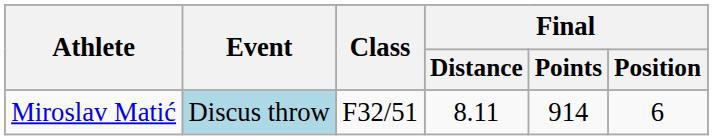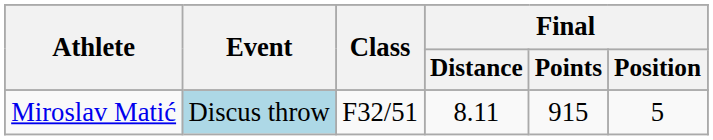 <table class=wikitable style="font-size:90%">
 <tr>
 <th rowspan="2">Athlete</th>
 <th rowspan="2">Event</th>
 <th rowspan="2">Class</th>
 <th colspan="3">Final</th>
 </tr>
 <tr style="font-size:95%">
 <th>Distance</th>
 <th>Points</th>
 <th>Position</th>
 </tr>
 <tr>
 <td><a href='#'>Miroslav Matić</a></td>
 <td style="background: lightblue;">Discus throw</td>
 <td>F32/51</td>
 <td align=center>8.11</td>
-<td align=center>914</td>
-<td align=center>6</td>
+<td align=center>915</td>
+<td align=center>5</td>
 </tr>
 </table>
